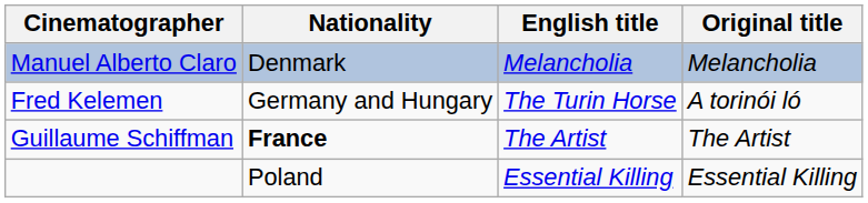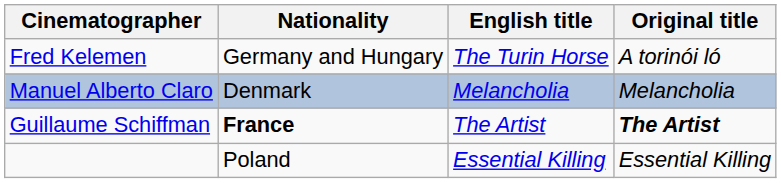 <table class="wikitable">
 <tr>
 <th>Cinematographer</th>
 <th>Nationality</th>
 <th>English title</th>
 <th>Original title</th>
+</tr>
+<tr>
+<td><a href='#'>Fred Kelemen</a></td>
+<td>Germany and Hungary</td>
+<td><em><a href='#'>The Turin Horse</a></em></td>
+<td><em>A torinói ló</em></td>
 </tr>
 <tr style="background:#B0C4DE;">
 <td><a href='#'>Manuel Alberto Claro</a></td>
 <td>Denmark</td>
 <td><em><a href='#'>Melancholia</a></em></td>
 <td><em>Melancholia</em></td>
 </tr>
 <tr>
-<td><a href='#'>Fred Kelemen</a></td>
-<td>Germany and Hungary</td>
-<td><em><a href='#'>The Turin Horse</a></em></td>
-<td><em>A torinói ló</em></td>
-</tr>
-<tr>
 <td><a href='#'>Guillaume Schiffman</a></td>
 <td><strong>France</strong></td>
 <td><em><a href='#'>The Artist</a></em></td>
-<td><em>The Artist</em></td>
+<td><strong><em>The Artist</em></strong></td>
 </tr>
 <tr>
 <td></td>
 <td>Poland</td>
 <td><em><a href='#'>Essential Killing</a></em></td>
 <td><em>Essential Killing</em></td>
 </tr>
 </table>
